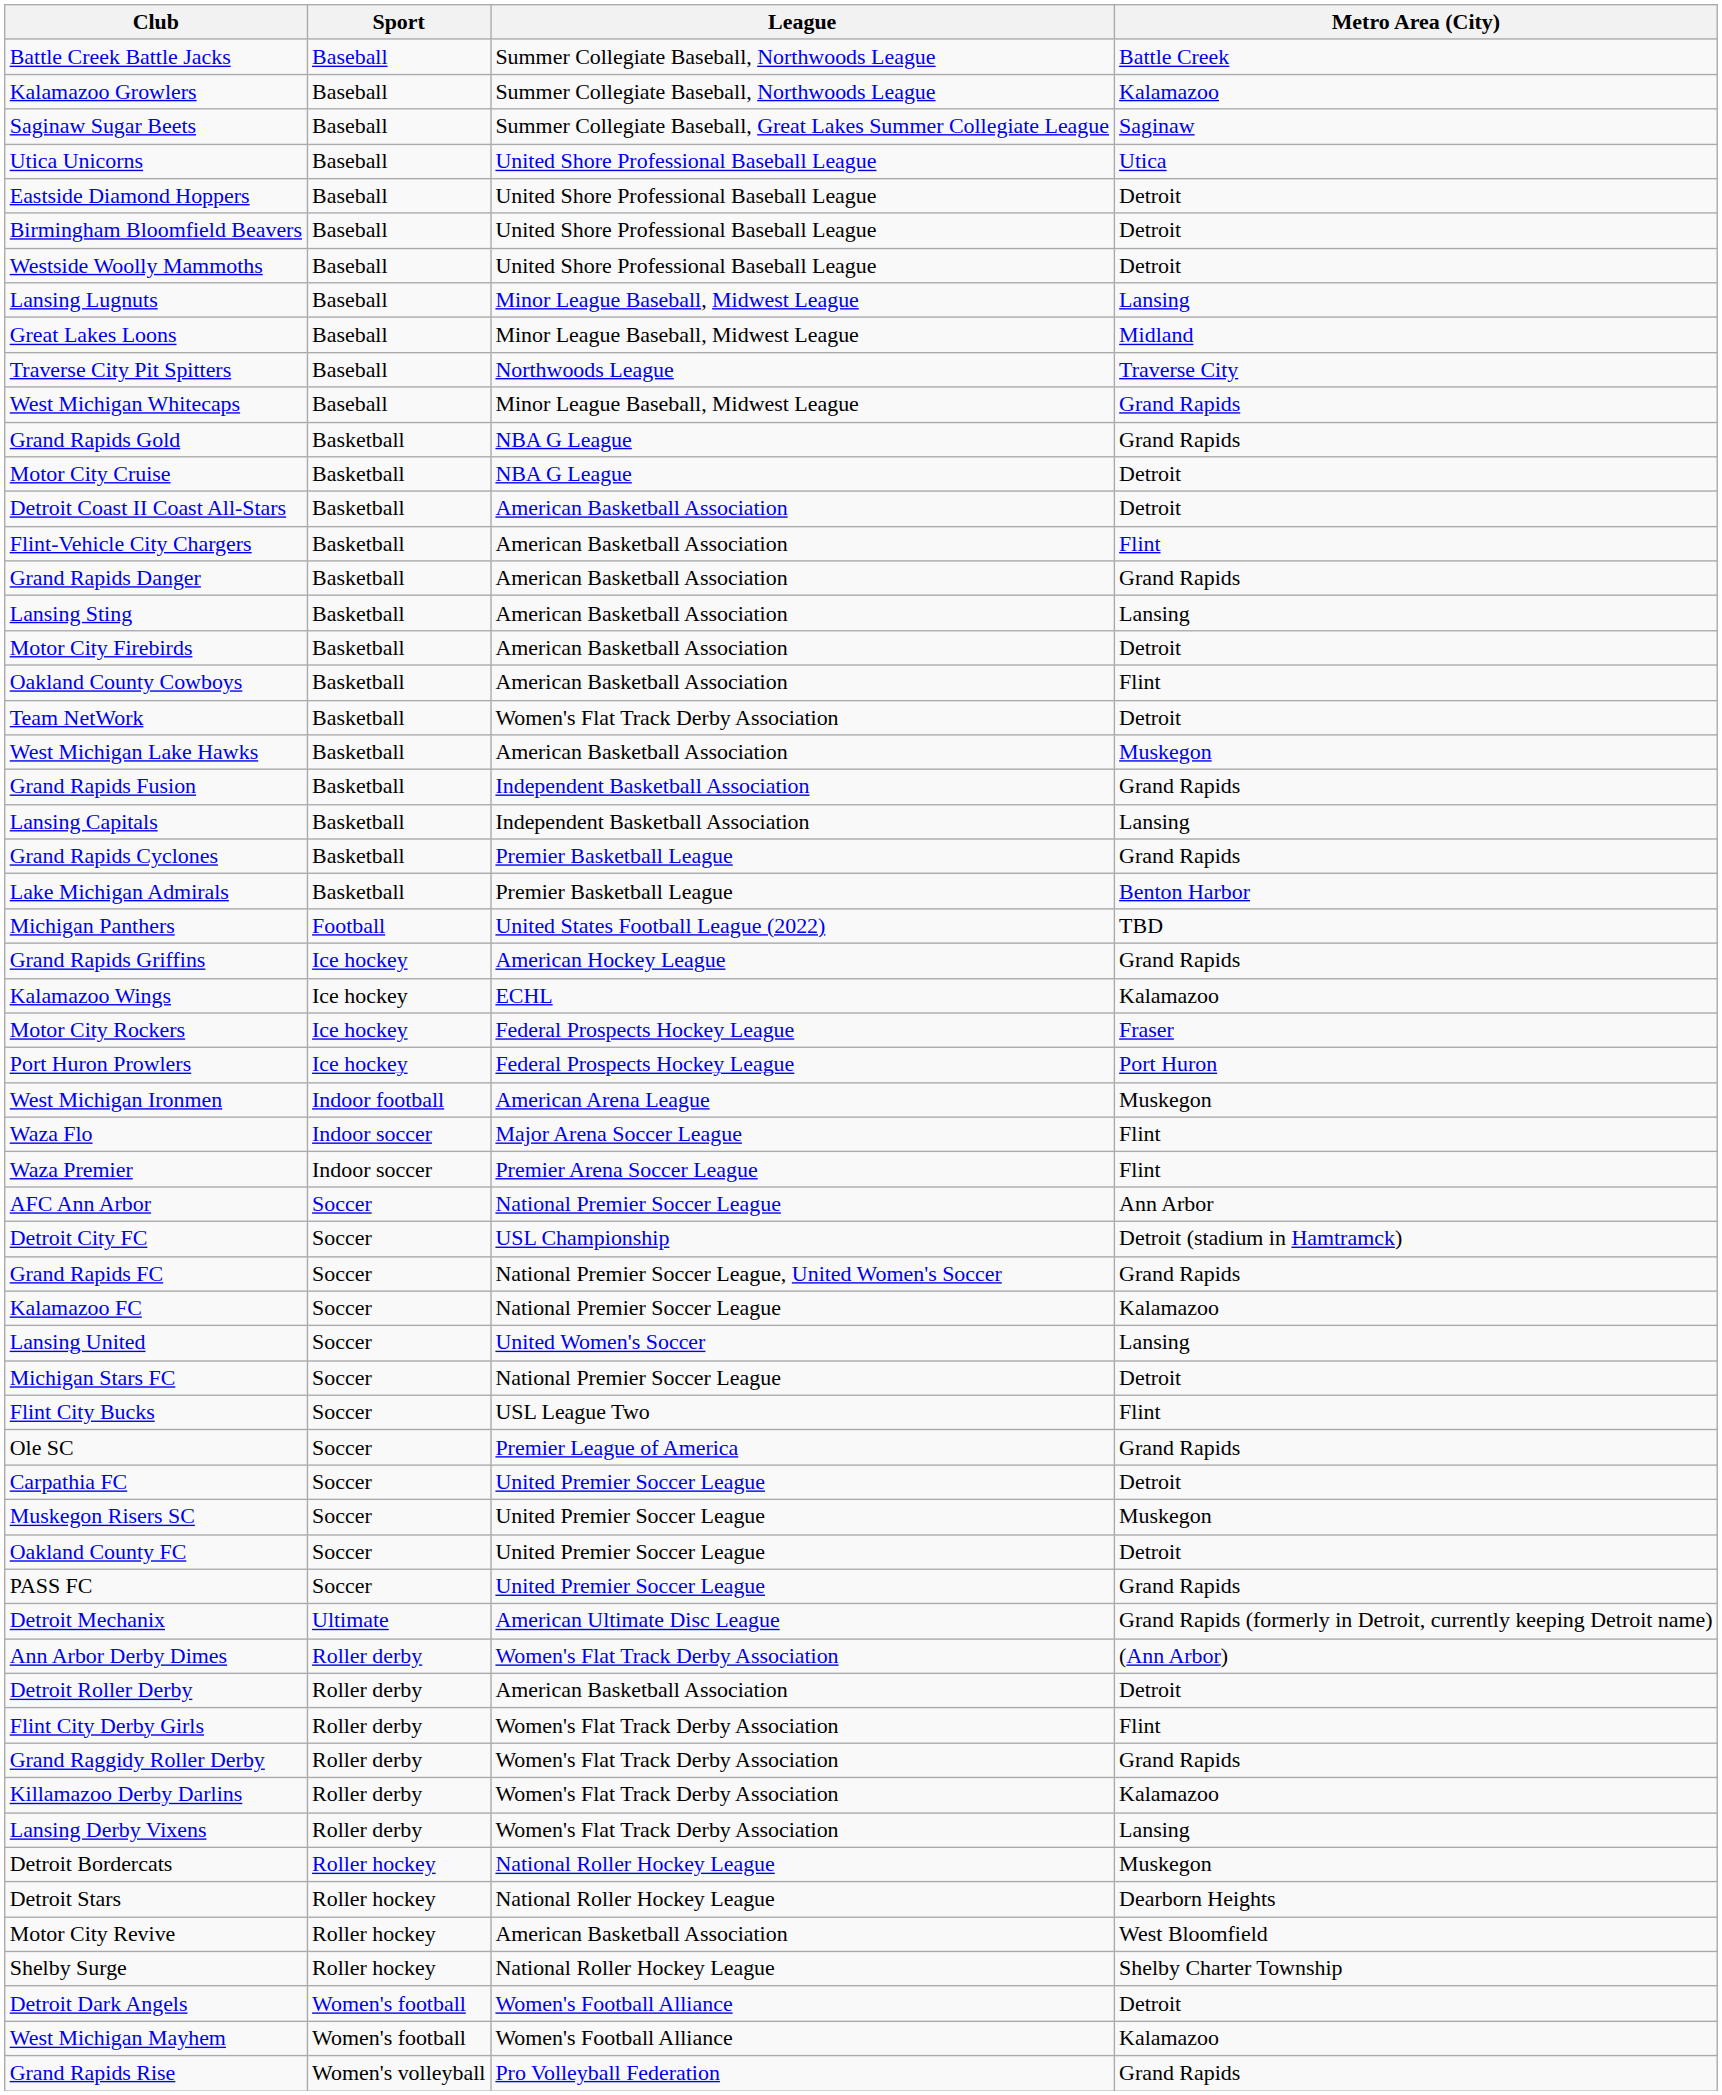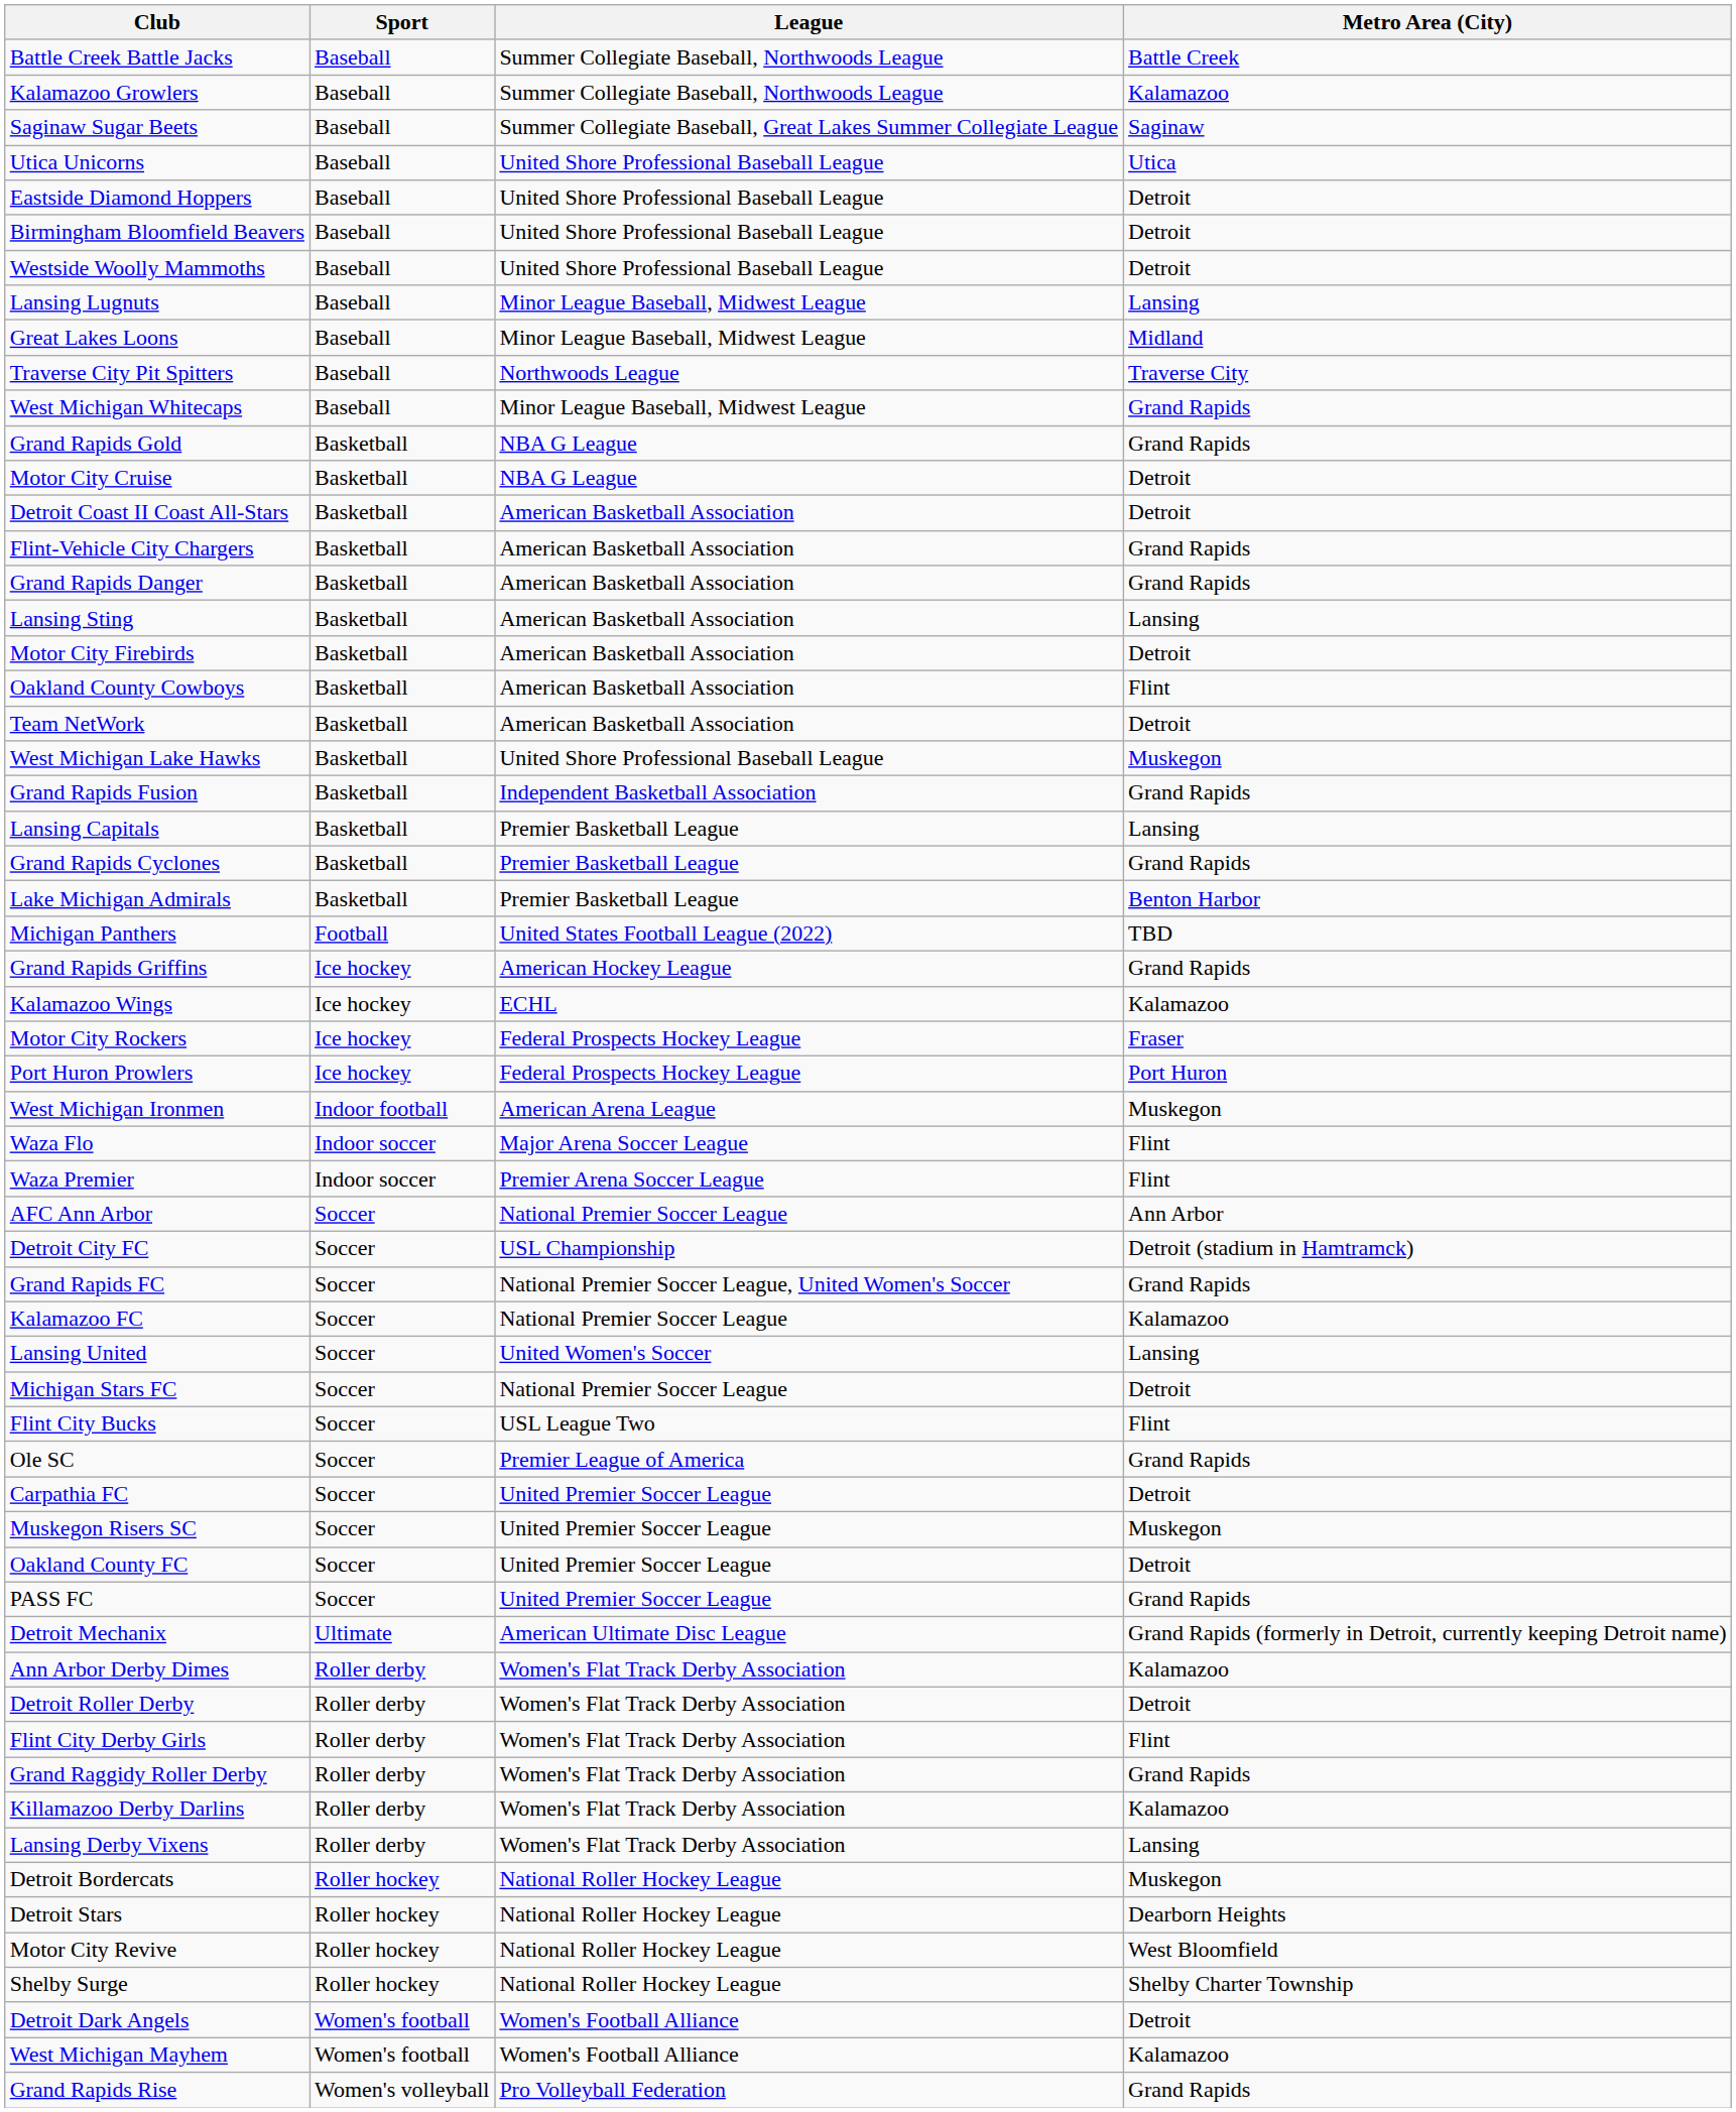 <table class="wikitable sortable">
 <tr>
 <th>Club</th>
 <th>Sport</th>
 <th>League</th>
 <th>Metro Area (City)</th>
 </tr>
 <tr>
 <td><a href='#'>Battle Creek Battle Jacks</a></td>
 <td><a href='#'>Baseball</a></td>
 <td>Summer Collegiate Baseball, <a href='#'>Northwoods League</a></td>
 <td><a href='#'>Battle Creek</a></td>
 </tr>
 <tr>
 <td><a href='#'>Kalamazoo Growlers</a></td>
 <td>Baseball</td>
 <td>Summer Collegiate Baseball, <a href='#'>Northwoods League</a></td>
 <td><a href='#'>Kalamazoo</a></td>
 </tr>
 <tr>
 <td><a href='#'>Saginaw Sugar Beets</a></td>
 <td>Baseball</td>
 <td>Summer Collegiate Baseball, <a href='#'>Great Lakes Summer Collegiate League</a></td>
 <td><a href='#'>Saginaw</a></td>
 </tr>
 <tr>
 <td><a href='#'>Utica Unicorns</a></td>
 <td>Baseball</td>
 <td><a href='#'>United Shore Professional Baseball League</a></td>
 <td><a href='#'>Utica</a></td>
 </tr>
 <tr>
 <td><a href='#'>Eastside Diamond Hoppers</a></td>
 <td>Baseball</td>
 <td>United Shore Professional Baseball League</td>
 <td>Detroit</td>
 </tr>
 <tr>
 <td><a href='#'>Birmingham Bloomfield Beavers</a></td>
 <td>Baseball</td>
 <td>United Shore Professional Baseball League</td>
 <td>Detroit</td>
 </tr>
 <tr>
 <td><a href='#'>Westside Woolly Mammoths</a></td>
 <td>Baseball</td>
 <td>United Shore Professional Baseball League</td>
 <td>Detroit</td>
 </tr>
 <tr>
 <td><a href='#'>Lansing Lugnuts</a></td>
 <td>Baseball</td>
 <td><a href='#'>Minor League Baseball</a>, <a href='#'>Midwest League</a></td>
 <td><a href='#'>Lansing</a></td>
 </tr>
 <tr>
 <td><a href='#'>Great Lakes Loons</a></td>
 <td>Baseball</td>
 <td>Minor League Baseball, Midwest League</td>
 <td><a href='#'>Midland</a></td>
 </tr>
 <tr>
 <td><a href='#'>Traverse City Pit Spitters</a></td>
 <td>Baseball</td>
 <td><a href='#'>Northwoods League</a></td>
 <td><a href='#'>Traverse City</a></td>
 </tr>
 <tr>
 <td><a href='#'>West Michigan Whitecaps</a></td>
 <td>Baseball</td>
 <td>Minor League Baseball, Midwest League</td>
 <td><a href='#'>Grand Rapids</a></td>
 </tr>
 <tr>
 <td><a href='#'>Grand Rapids Gold</a></td>
 <td>Basketball</td>
 <td><a href='#'>NBA G League</a></td>
 <td>Grand Rapids</td>
 </tr>
 <tr>
 <td><a href='#'>Motor City Cruise</a></td>
 <td>Basketball</td>
 <td><a href='#'>NBA G League</a></td>
 <td>Detroit</td>
 </tr>
 <tr>
 <td><a href='#'>Detroit Coast II Coast All-Stars</a></td>
 <td>Basketball</td>
 <td><a href='#'>American Basketball Association</a></td>
 <td>Detroit</td>
 </tr>
 <tr>
 <td><a href='#'>Flint-Vehicle City Chargers</a></td>
 <td>Basketball</td>
 <td>American Basketball Association</td>
-<td><a href='#'>Flint</a></td>
+<td>Grand Rapids</td>
 </tr>
 <tr>
 <td><a href='#'>Grand Rapids Danger</a></td>
 <td>Basketball</td>
 <td>American Basketball Association</td>
 <td>Grand Rapids</td>
 </tr>
 <tr>
 <td><a href='#'>Lansing Sting</a></td>
 <td>Basketball</td>
 <td>American Basketball Association</td>
 <td>Lansing</td>
 </tr>
 <tr>
 <td><a href='#'>Motor City Firebirds</a></td>
 <td>Basketball</td>
 <td>American Basketball Association</td>
 <td>Detroit</td>
 </tr>
 <tr>
 <td><a href='#'>Oakland County Cowboys</a></td>
 <td>Basketball</td>
 <td>American Basketball Association</td>
 <td>Flint</td>
 </tr>
 <tr>
 <td><a href='#'>Team NetWork</a></td>
 <td>Basketball</td>
-<td>Women's Flat Track Derby Association</td>
+<td>American Basketball Association</td>
 <td>Detroit</td>
 </tr>
 <tr>
 <td><a href='#'>West Michigan Lake Hawks</a></td>
 <td>Basketball</td>
-<td>American Basketball Association</td>
+<td>United Shore Professional Baseball League</td>
 <td><a href='#'>Muskegon</a></td>
 </tr>
 <tr>
 <td><a href='#'>Grand Rapids Fusion</a></td>
 <td>Basketball</td>
 <td><a href='#'>Independent Basketball Association</a></td>
 <td>Grand Rapids</td>
 </tr>
 <tr>
 <td><a href='#'>Lansing Capitals</a></td>
 <td>Basketball</td>
-<td>Independent Basketball Association</td>
+<td>Premier Basketball League</td>
 <td>Lansing</td>
 </tr>
 <tr>
 <td><a href='#'>Grand Rapids Cyclones</a></td>
 <td>Basketball</td>
 <td><a href='#'>Premier Basketball League</a></td>
 <td>Grand Rapids</td>
 </tr>
 <tr>
 <td><a href='#'>Lake Michigan Admirals</a></td>
 <td>Basketball</td>
 <td>Premier Basketball League</td>
 <td><a href='#'>Benton Harbor</a></td>
 </tr>
 <tr>
 <td><a href='#'>Michigan Panthers</a></td>
 <td><a href='#'>Football</a></td>
 <td><a href='#'>United States Football League (2022)</a></td>
 <td>TBD</td>
 </tr>
 <tr>
 <td><a href='#'>Grand Rapids Griffins</a></td>
 <td><a href='#'>Ice hockey</a></td>
 <td><a href='#'>American Hockey League</a></td>
 <td>Grand Rapids</td>
 </tr>
 <tr>
 <td><a href='#'>Kalamazoo Wings</a></td>
 <td>Ice hockey</td>
 <td><a href='#'>ECHL</a></td>
 <td>Kalamazoo</td>
 </tr>
 <tr>
 <td><a href='#'>Motor City Rockers</a></td>
 <td><a href='#'>Ice hockey</a></td>
 <td><a href='#'>Federal Prospects Hockey League</a></td>
 <td><a href='#'>Fraser</a></td>
 </tr>
 <tr>
 <td><a href='#'>Port Huron Prowlers</a></td>
 <td><a href='#'>Ice hockey</a></td>
 <td><a href='#'>Federal Prospects Hockey League</a></td>
 <td><a href='#'>Port Huron</a></td>
 </tr>
 <tr>
 <td><a href='#'>West Michigan Ironmen</a></td>
 <td><a href='#'>Indoor football</a></td>
 <td><a href='#'>American Arena League</a></td>
 <td>Muskegon</td>
 </tr>
 <tr>
 <td><a href='#'>Waza Flo</a></td>
 <td><a href='#'>Indoor soccer</a></td>
 <td><a href='#'>Major Arena Soccer League</a></td>
 <td>Flint</td>
 </tr>
 <tr>
 <td><a href='#'>Waza Premier</a></td>
 <td>Indoor soccer</td>
 <td><a href='#'>Premier Arena Soccer League</a></td>
 <td>Flint</td>
 </tr>
 <tr>
 <td><a href='#'>AFC Ann Arbor</a></td>
 <td><a href='#'>Soccer</a></td>
 <td><a href='#'>National Premier Soccer League</a></td>
 <td>Ann Arbor</td>
 </tr>
 <tr>
 <td><a href='#'>Detroit City FC</a></td>
 <td>Soccer</td>
 <td><a href='#'>USL Championship</a></td>
 <td>Detroit (stadium in <a href='#'>Hamtramck</a>)</td>
 </tr>
 <tr>
 <td><a href='#'>Grand Rapids FC</a></td>
 <td>Soccer</td>
 <td>National Premier Soccer League, <a href='#'>United Women's Soccer</a></td>
 <td>Grand Rapids</td>
 </tr>
 <tr>
 <td><a href='#'>Kalamazoo FC</a></td>
 <td>Soccer</td>
 <td>National Premier Soccer League</td>
 <td>Kalamazoo</td>
 </tr>
 <tr>
 <td><a href='#'>Lansing United</a></td>
 <td>Soccer</td>
 <td><a href='#'>United Women's Soccer</a></td>
 <td>Lansing</td>
 </tr>
 <tr>
 <td><a href='#'>Michigan Stars FC</a></td>
 <td>Soccer</td>
 <td>National Premier Soccer League</td>
 <td>Detroit</td>
 </tr>
 <tr>
 <td><a href='#'>Flint City Bucks</a></td>
 <td>Soccer</td>
 <td>USL League Two</td>
 <td>Flint</td>
 </tr>
 <tr>
 <td>Ole SC</td>
 <td>Soccer</td>
 <td><a href='#'>Premier League of America</a></td>
 <td>Grand Rapids</td>
 </tr>
 <tr>
 <td><a href='#'>Carpathia FC</a></td>
 <td>Soccer</td>
 <td><a href='#'>United Premier Soccer League</a></td>
 <td>Detroit</td>
 </tr>
 <tr>
 <td><a href='#'>Muskegon Risers SC</a></td>
 <td>Soccer</td>
 <td>United Premier Soccer League</td>
 <td>Muskegon</td>
 </tr>
 <tr>
 <td><a href='#'>Oakland County FC</a></td>
 <td>Soccer</td>
 <td>United Premier Soccer League</td>
 <td>Detroit</td>
 </tr>
 <tr>
 <td>PASS FC</td>
 <td>Soccer</td>
 <td><a href='#'>United Premier Soccer League</a></td>
 <td>Grand Rapids</td>
 </tr>
 <tr>
 <td><a href='#'>Detroit Mechanix</a></td>
 <td><a href='#'>Ultimate</a></td>
 <td><a href='#'>American Ultimate Disc League</a></td>
 <td>Grand Rapids (formerly in Detroit, currently keeping Detroit name)</td>
 </tr>
 <tr>
 <td><a href='#'>Ann Arbor Derby Dimes</a></td>
 <td><a href='#'>Roller derby</a></td>
 <td><a href='#'>Women's Flat Track Derby Association</a></td>
-<td>(<a href='#'>Ann Arbor</a>)</td>
+<td>Kalamazoo</td>
 </tr>
 <tr>
 <td><a href='#'>Detroit Roller Derby</a></td>
 <td>Roller derby</td>
-<td>American Basketball Association</td>
+<td>Women's Flat Track Derby Association</td>
 <td>Detroit</td>
 </tr>
 <tr>
 <td><a href='#'>Flint City Derby Girls</a></td>
 <td>Roller derby</td>
 <td>Women's Flat Track Derby Association</td>
 <td>Flint</td>
 </tr>
 <tr>
 <td><a href='#'>Grand Raggidy Roller Derby</a></td>
 <td>Roller derby</td>
 <td>Women's Flat Track Derby Association</td>
 <td>Grand Rapids</td>
 </tr>
 <tr>
 <td><a href='#'>Killamazoo Derby Darlins</a></td>
 <td>Roller derby</td>
 <td>Women's Flat Track Derby Association</td>
 <td>Kalamazoo</td>
 </tr>
 <tr>
 <td><a href='#'>Lansing Derby Vixens</a></td>
 <td>Roller derby</td>
 <td>Women's Flat Track Derby Association</td>
 <td>Lansing</td>
 </tr>
 <tr>
 <td>Detroit Bordercats</td>
 <td><a href='#'>Roller hockey</a></td>
 <td><a href='#'>National Roller Hockey League</a></td>
 <td>Muskegon</td>
 </tr>
 <tr>
 <td>Detroit Stars</td>
 <td>Roller hockey</td>
 <td>National Roller Hockey League</td>
 <td>Dearborn Heights</td>
 </tr>
 <tr>
 <td>Motor City Revive</td>
 <td>Roller hockey</td>
-<td>American Basketball Association</td>
+<td>National Roller Hockey League</td>
 <td>West Bloomfield</td>
 </tr>
 <tr>
 <td>Shelby Surge</td>
 <td>Roller hockey</td>
 <td>National Roller Hockey League</td>
 <td>Shelby Charter Township</td>
 </tr>
 <tr>
 <td><a href='#'>Detroit Dark Angels</a></td>
 <td><a href='#'>Women's football</a></td>
 <td><a href='#'>Women's Football Alliance</a></td>
 <td>Detroit</td>
 </tr>
 <tr>
 <td><a href='#'>West Michigan Mayhem</a></td>
 <td>Women's football</td>
 <td>Women's Football Alliance</td>
 <td>Kalamazoo</td>
 </tr>
 <tr>
 <td><a href='#'>Grand Rapids Rise</a></td>
 <td>Women's volleyball</td>
 <td><a href='#'>Pro Volleyball Federation</a></td>
 <td>Grand Rapids</td>
 </tr>
 </table>
